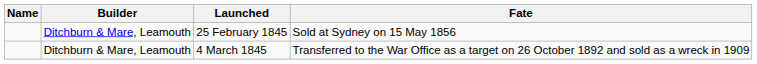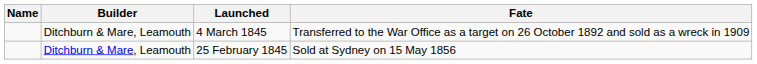 <table class="wikitable" style="text-align:left">
 <tr>
 <th>Name</th>
 <th>Builder</th>
 <th>Launched</th>
 <th>Fate</th>
 </tr>
 <tr>
 <td></td>
+<td>Ditchburn & Mare, Leamouth</td>
+<td>4 March 1845</td>
+<td>Transferred to the War Office as a target on 26 October 1892 and sold as a wreck in 1909</td>
+</tr>
+<tr>
+<td></td>
 <td><a href='#'>Ditchburn & Mare</a>, Leamouth</td>
 <td>25 February 1845</td>
 <td>Sold at Sydney on 15 May 1856</td>
 </tr>
-<tr>
-<td></td>
-<td>Ditchburn & Mare, Leamouth</td>
-<td>4 March 1845</td>
-<td>Transferred to the War Office as a target on 26 October 1892 and sold as a wreck in 1909</td>
-</tr>
 </table>
